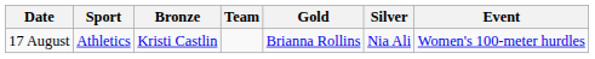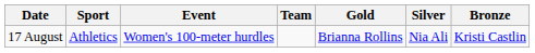 <table class="wikitable">
 <tr>
 <th>Date</th>
 <th>Sport</th>
-<th>Bronze</th>
+<th>Event</th>
 <th>Team</th>
 <th>Gold</th>
 <th>Silver</th>
-<th>Event</th>
+<th>Bronze</th>
 </tr>
 <tr>
 <td>17 August</td>
 <td><a href='#'>Athletics</a></td>
-<td><a href='#'>Kristi Castlin</a></td>
+<td><a href='#'>Women's 100-meter hurdles</a></td>
 <td></td>
 <td><a href='#'>Brianna Rollins</a></td>
 <td><a href='#'>Nia Ali</a></td>
-<td><a href='#'>Women's 100-meter hurdles</a></td>
+<td><a href='#'>Kristi Castlin</a></td>
 </tr>
 </table>
